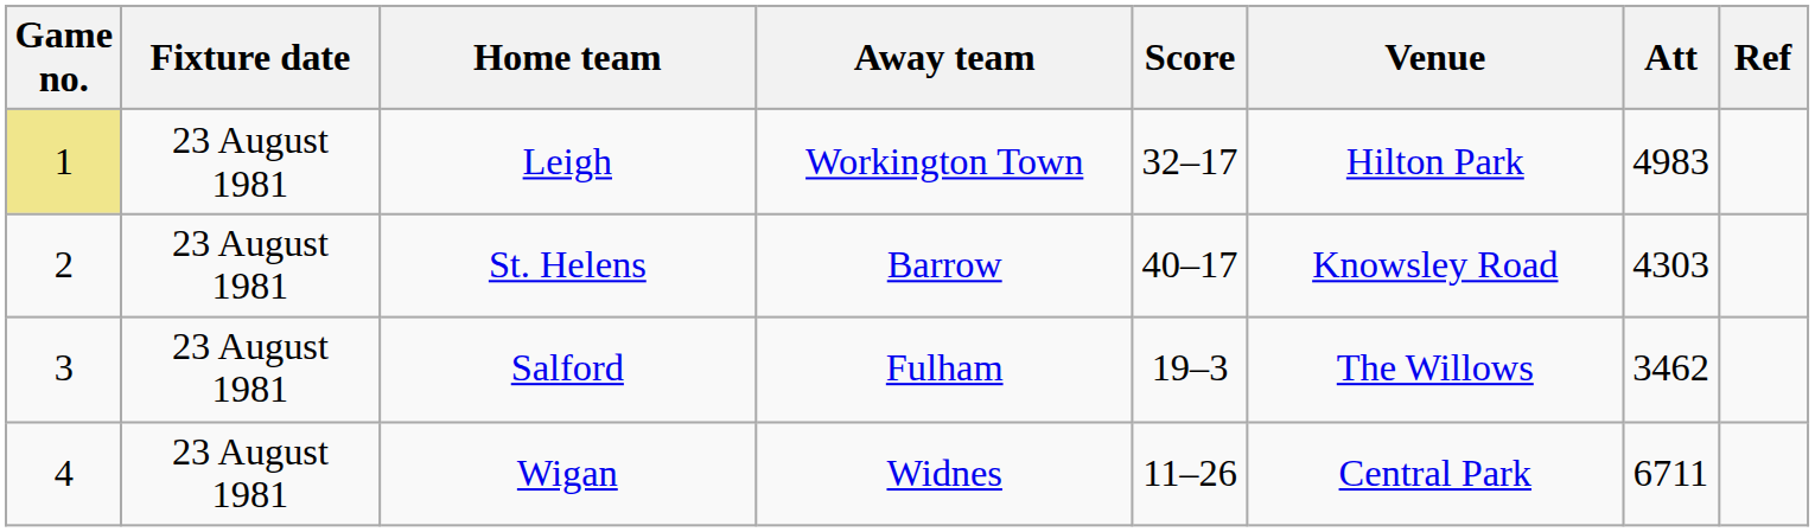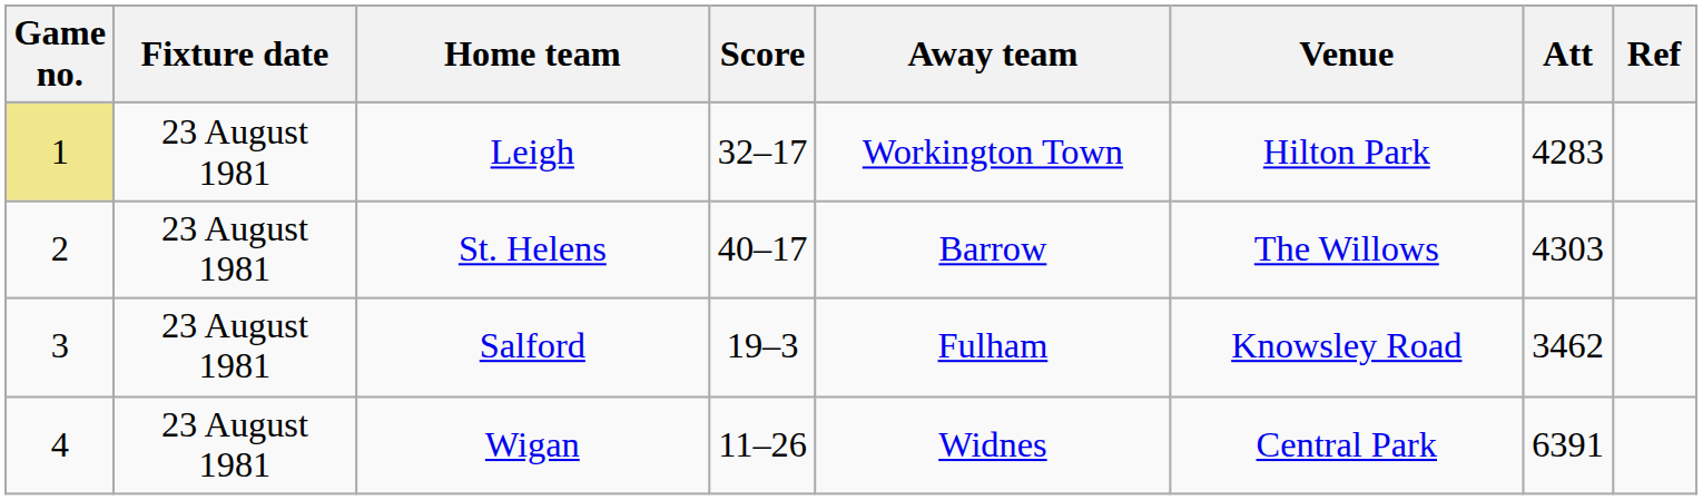 <table class="wikitable" style="text-align:center;">
 <tr>
 <th width=20 abbr="No">Game no.</th>
 <th width=100 abbr="Date">Fixture date</th>
 <th width=150 abbr="Home Team">Home team</th>
+<th width=40 abbr="Score">Score</th>
 <th width=150 abbr="Away Team">Away team</th>
-<th width=40 abbr="Score">Score</th>
 <th width=150 abbr="Venue">Venue</th>
 <th width=30 abbr="Att">Att</th>
 <th width=30 abbr="Ref">Ref</th>
 </tr>
 <tr>
 <td style="background: khaki;">1</td>
 <td>23 August 1981</td>
 <td><a href='#'>Leigh</a></td>
+<td>32–17</td>
 <td><a href='#'>Workington Town</a></td>
-<td>32–17</td>
 <td><a href='#'>Hilton Park</a></td>
-<td>4983</td>
+<td>4283</td>
 <td></td>
 </tr>
 <tr>
 <td>2</td>
 <td>23 August 1981</td>
 <td><a href='#'>St. Helens</a></td>
+<td>40–17</td>
 <td><a href='#'>Barrow</a></td>
-<td>40–17</td>
-<td><a href='#'>Knowsley Road</a></td>
+<td><a href='#'>The Willows</a></td>
 <td>4303</td>
 <td></td>
 </tr>
 <tr>
 <td>3</td>
 <td>23 August 1981</td>
 <td><a href='#'>Salford</a></td>
+<td>19–3</td>
 <td><a href='#'>Fulham</a></td>
-<td>19–3</td>
-<td><a href='#'>The Willows</a></td>
+<td><a href='#'>Knowsley Road</a></td>
 <td>3462</td>
 <td></td>
 </tr>
 <tr>
 <td>4</td>
 <td>23 August 1981</td>
 <td><a href='#'>Wigan</a></td>
+<td>11–26</td>
 <td><a href='#'>Widnes</a></td>
-<td>11–26</td>
 <td><a href='#'>Central Park</a></td>
-<td>6711</td>
+<td>6391</td>
 <td></td>
 </tr>
 </table>
